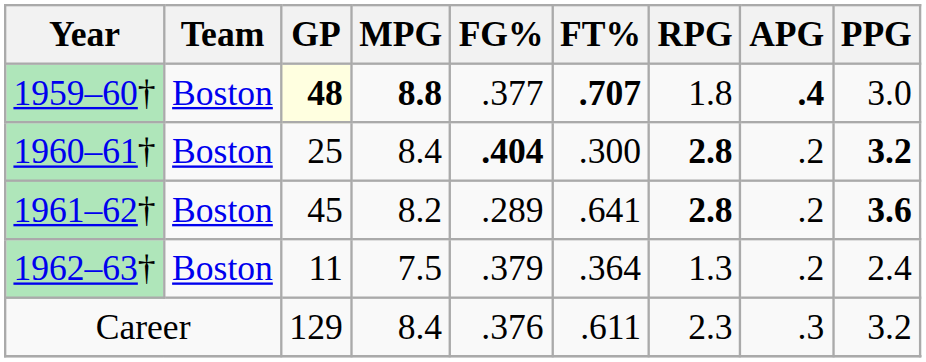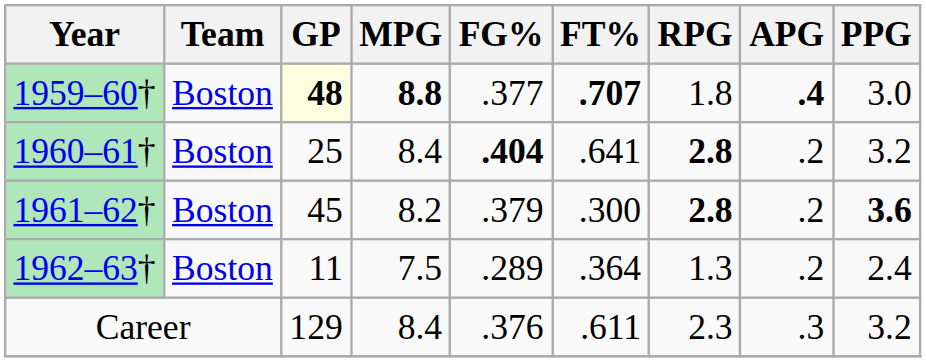 <table class="wikitable sortable" style="font-size:95%; text-align:right;">
 <tr>
 <th>Year</th>
 <th>Team</th>
 <th>GP</th>
 <th>MPG</th>
 <th>FG%</th>
 <th>FT%</th>
 <th>RPG</th>
 <th>APG</th>
 <th>PPG</th>
 </tr>
 <tr>
 <td style="text-align:left;background:#afe6ba;"><a href='#'>1959–60</a>†</td>
 <td style="text-align:left;"><a href='#'>Boston</a></td>
 <td style="background: lightyellow;"><strong>48</strong></td>
 <td><strong>8.8</strong></td>
 <td>.377</td>
 <td><strong>.707</strong></td>
 <td>1.8</td>
 <td><strong>.4</strong></td>
 <td>3.0</td>
 </tr>
 <tr>
 <td style="text-align:left;background:#afe6ba;"><a href='#'>1960–61</a>†</td>
 <td style="text-align:left;"><a href='#'>Boston</a></td>
 <td>25</td>
 <td>8.4</td>
 <td><strong>.404</strong></td>
-<td>.300</td>
+<td>.641</td>
 <td><strong>2.8</strong></td>
 <td>.2</td>
-<td><strong>3.2</strong></td>
+<td>3.2</td>
 </tr>
 <tr>
 <td style="text-align:left;background:#afe6ba;"><a href='#'>1961–62</a>†</td>
 <td style="text-align:left;"><a href='#'>Boston</a></td>
 <td>45</td>
 <td>8.2</td>
-<td>.289</td>
-<td>.641</td>
+<td>.379</td>
+<td>.300</td>
 <td><strong>2.8</strong></td>
 <td>.2</td>
 <td><strong>3.6</strong></td>
 </tr>
 <tr>
 <td style="text-align:left;background:#afe6ba;"><a href='#'>1962–63</a>†</td>
 <td style="text-align:left;"><a href='#'>Boston</a></td>
 <td>11</td>
 <td>7.5</td>
-<td>.379</td>
+<td>.289</td>
 <td>.364</td>
 <td>1.3</td>
 <td>.2</td>
 <td>2.4</td>
 </tr>
 <tr class="sortbottom">
 <td style="text-align:center;" colspan="2">Career</td>
 <td>129</td>
 <td>8.4</td>
 <td>.376</td>
 <td>.611</td>
 <td>2.3</td>
 <td>.3</td>
 <td>3.2</td>
 </tr>
 <tr>
 </tr>
 </table>
